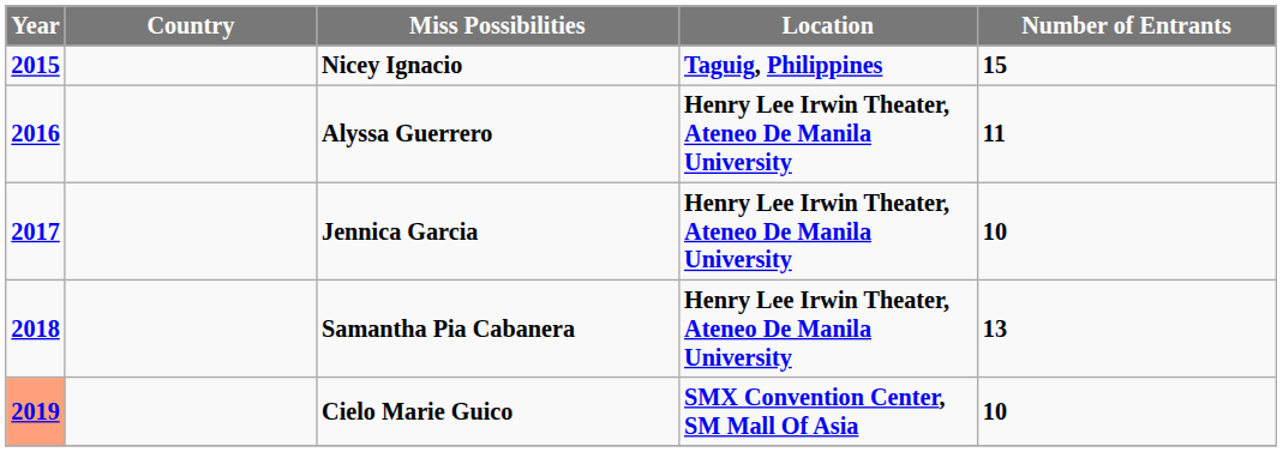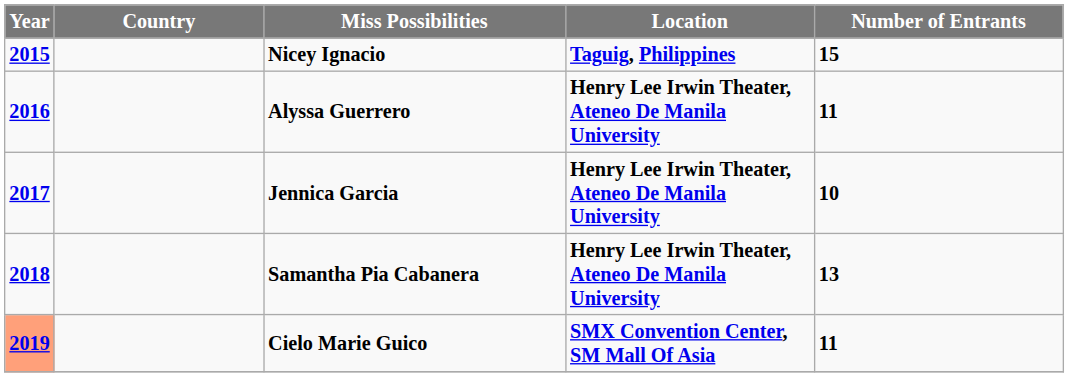 <table class="wikitable sortable" style="font-size:95%;">
 <tr>
 <th width="30" style="background-color:#787878;color:#FFFFFF;">Year</th>
 <th style="width:150px;background-color:#787878;color:#FFFFFF;">Country</th>
 <th style="width:220px;background-color:#787878;color:#FFFFFF;">Miss Possibilities</th>
 <th style="width:180px;background-color:#787878;color:#FFFFFF;">Location</th>
 <th style="width:180px;background-color:#787878;color:#FFFFFF;">Number of Entrants</th>
 </tr>
 <tr>
 <td><strong><a href='#'>2015</a></strong></td>
 <td><strong></strong></td>
 <td><strong>Nicey Ignacio</strong></td>
 <td><strong><a href='#'>Taguig</a>, <a href='#'>Philippines</a></strong></td>
 <td><strong>15</strong></td>
 </tr>
 <tr>
 <td><strong><a href='#'>2016</a></strong></td>
 <td><strong></strong></td>
 <td><strong>Alyssa Guerrero</strong></td>
 <td><strong>Henry Lee Irwin Theater, <a href='#'>Ateneo De Manila University</a></strong></td>
 <td><strong>11</strong></td>
 </tr>
 <tr>
 <td><strong><a href='#'>2017</a></strong></td>
 <td><strong></strong></td>
 <td><strong>Jennica Garcia</strong> </td>
 <td><strong>Henry Lee Irwin Theater, <a href='#'>Ateneo De Manila University</a></strong></td>
 <td><strong>10</strong></td>
 </tr>
 <tr>
 <td><strong><a href='#'>2018</a></strong></td>
 <td><strong></strong></td>
 <td><strong>Samantha Pia Cabanera</strong> </td>
 <td><strong>Henry Lee Irwin Theater, <a href='#'>Ateneo De Manila University</a></strong></td>
 <td><strong>13</strong></td>
 </tr>
 <tr>
 <td style="background: lightsalmon;"><strong><a href='#'>2019</a></strong></td>
 <td><strong></strong></td>
 <td><strong>Cielo Marie Guico</strong></td>
 <td><strong><a href='#'>SMX Convention Center</a>, <a href='#'>SM Mall Of Asia</a></strong></td>
-<td><strong>10</strong></td>
+<td><strong>11</strong></td>
 </tr>
 <tr>
 </tr>
 </table>
